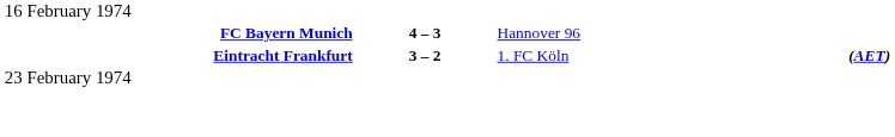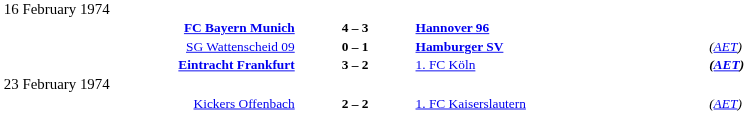 <table width=100% cellspacing=1>
 <tr>
 <th width=25%></th>
 <th width=10%></th>
 <th width=25%></th>
 <th></th>
 </tr>
 <tr>
 <td>16 February 1974</td>
 </tr>
 <tr style=font-size:90%>
 <td align=right><strong><a href='#'>FC Bayern Munich</a></strong></td>
 <td align=center><strong>4 – 3</strong></td>
-<td><a href='#'>Hannover 96</a></td>
+<td><strong><a href='#'>Hannover 96</a></strong></td>
+</tr>
+<tr style=font-size:90%>
+<td align=right><a href='#'>SG Wattenscheid 09</a></td>
+<td align=center><strong>0 – 1</strong></td>
+<td><strong><a href='#'>Hamburger SV</a></strong></td>
+<td><em>(<a href='#'>AET</a>)</em></td>
 </tr>
 <tr style=font-size:90%>
 <td align=right><strong><a href='#'>Eintracht Frankfurt</a></strong></td>
 <td align=center><strong>3 – 2</strong></td>
 <td><a href='#'>1. FC Köln</a></td>
 <td><strong><em>(<a href='#'>AET</a>)</em></strong></td>
 </tr>
 <tr>
 <td>23 February 1974</td>
 </tr>
+<tr style=font-size:90%>
+<td align=right><a href='#'>Kickers Offenbach</a></td>
+<td align=center><strong>2 – 2</strong></td>
+<td><a href='#'>1. FC Kaiserslautern</a></td>
+<td><em>(<a href='#'>AET</a>)</em></td>
+</tr>
 </table>
